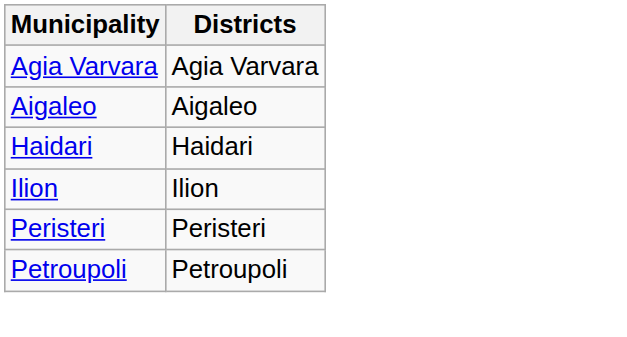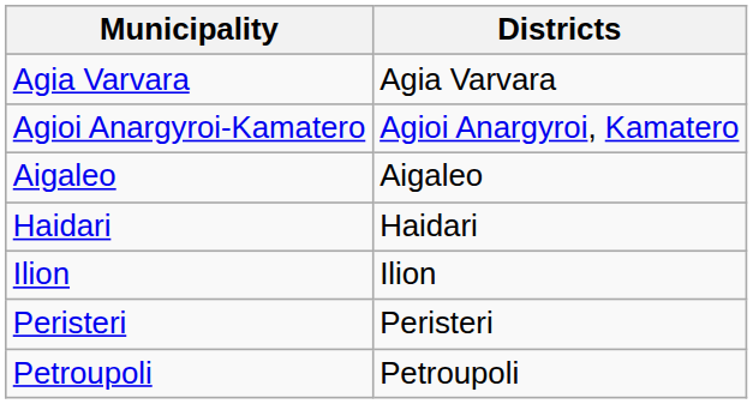 <table class="wikitable sortable">
 <tr>
 <th>Municipality</th>
 <th>Districts</th>
 </tr>
 <tr>
 <td><a href='#'>Agia Varvara</a></td>
 <td>Agia Varvara</td>
+</tr>
+<tr>
+<td><a href='#'>Agioi Anargyroi-Kamatero</a></td>
+<td><a href='#'>Agioi Anargyroi</a>, <a href='#'>Kamatero</a></td>
 </tr>
 <tr>
 <td><a href='#'>Aigaleo</a></td>
 <td>Aigaleo</td>
 </tr>
 <tr>
 <td><a href='#'>Haidari</a></td>
 <td>Haidari</td>
 </tr>
 <tr>
 <td><a href='#'>Ilion</a></td>
 <td>Ilion</td>
 </tr>
 <tr>
 <td><a href='#'>Peristeri</a></td>
 <td>Peristeri</td>
 </tr>
 <tr>
 <td><a href='#'>Petroupoli</a></td>
 <td>Petroupoli</td>
 </tr>
 </table>
